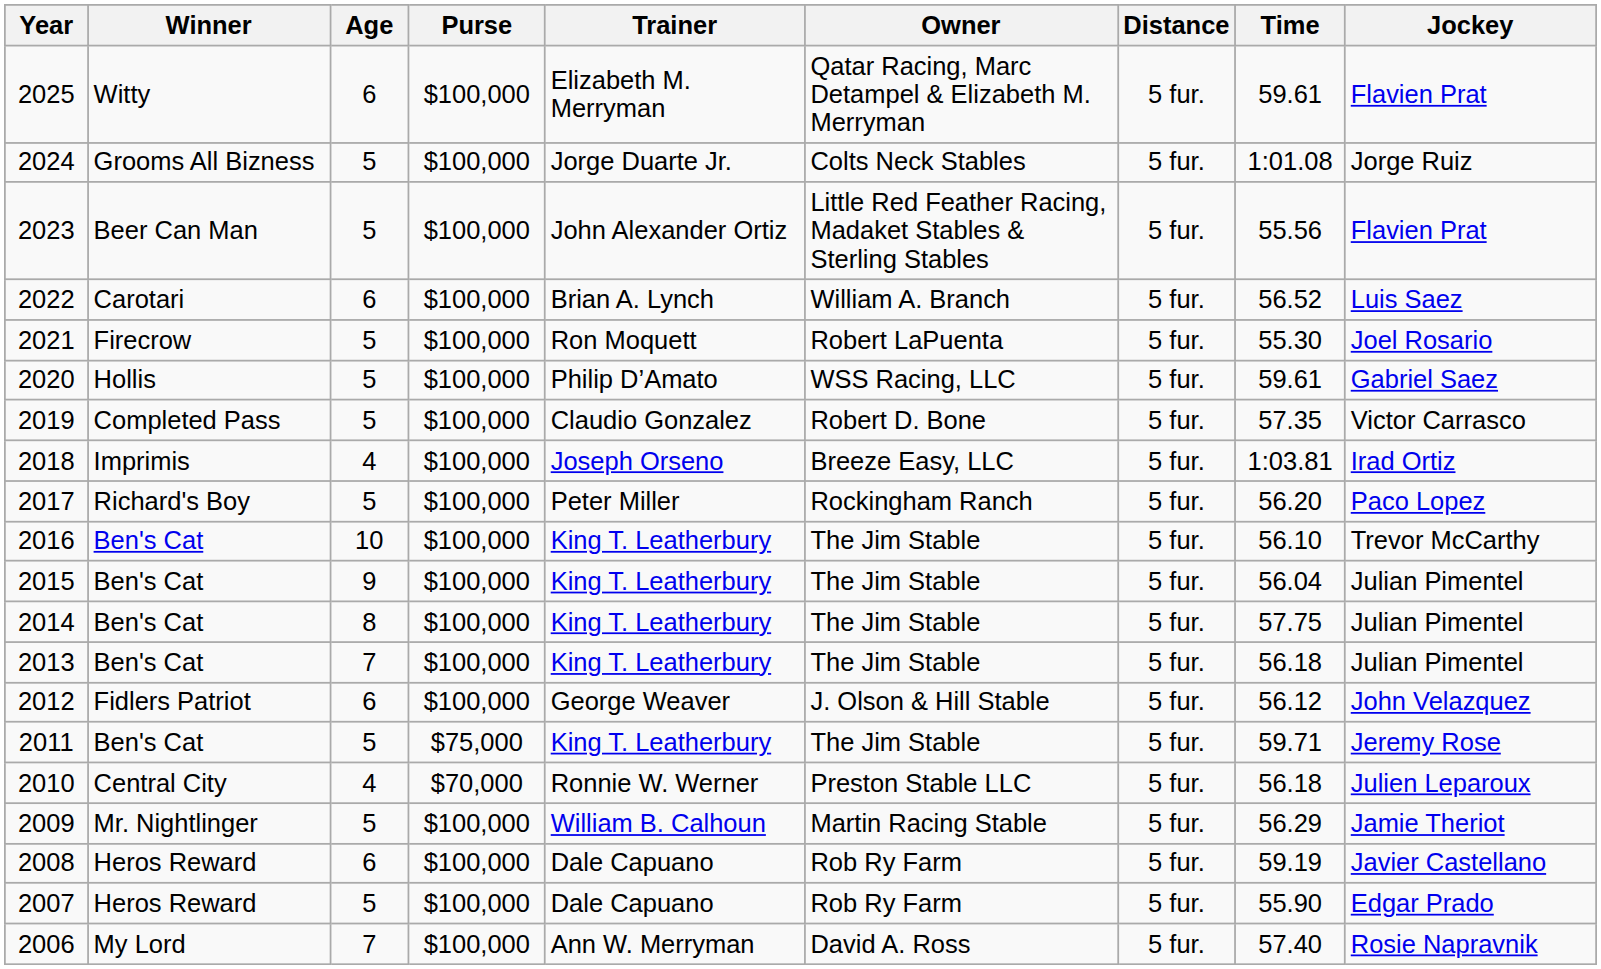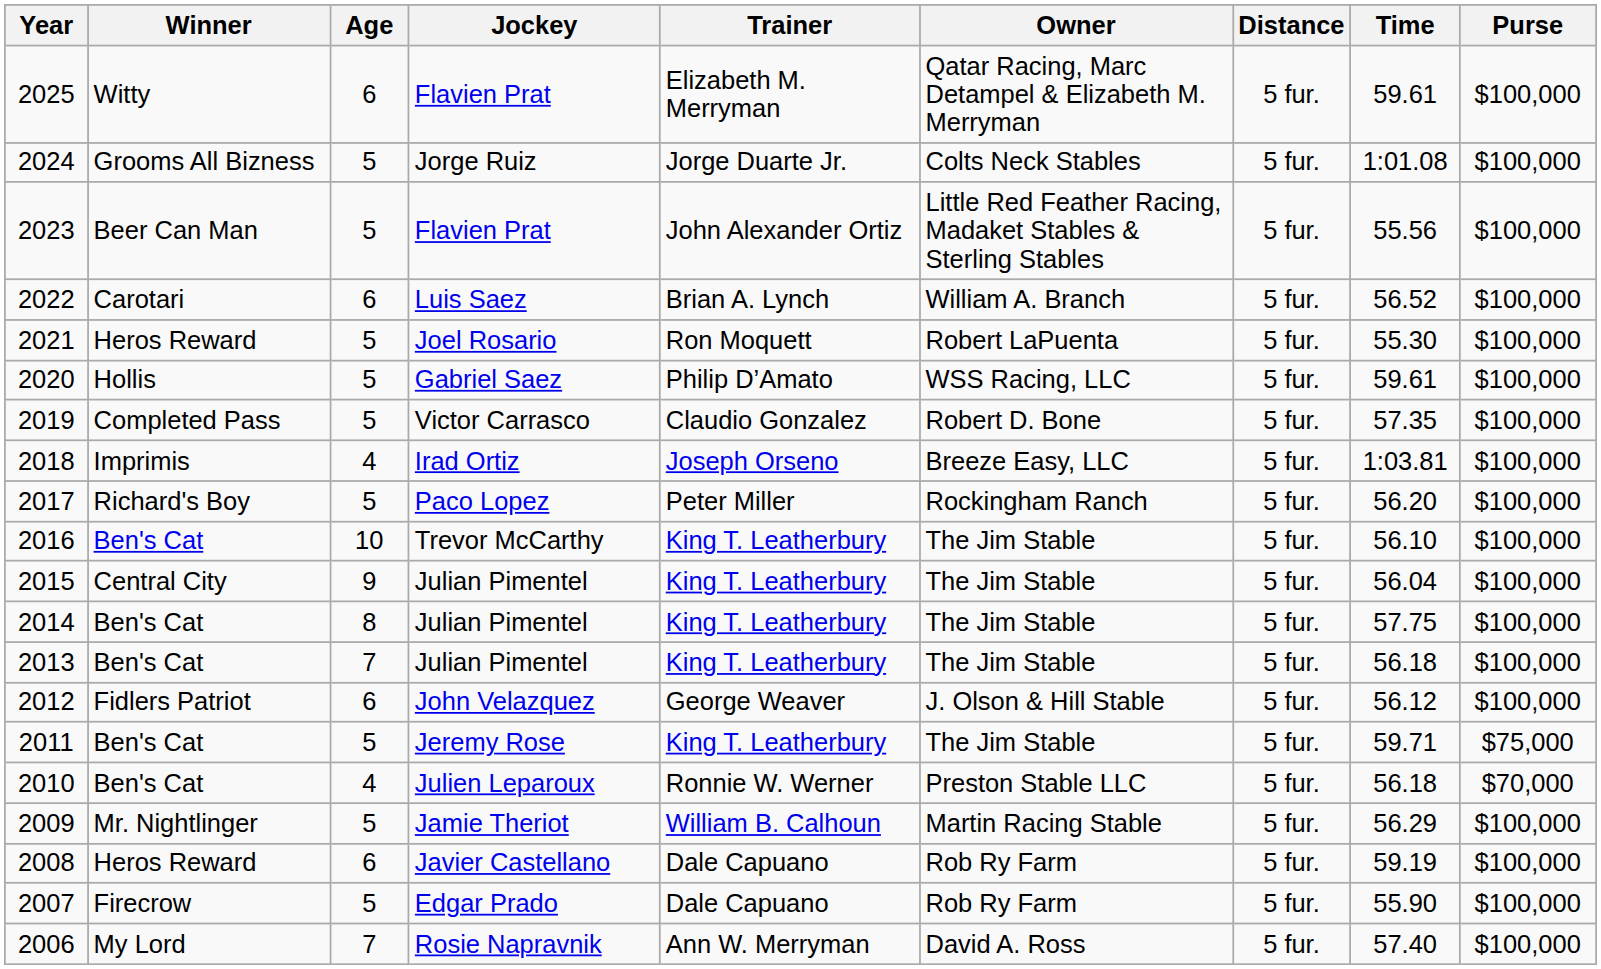 <table class="wikitable sortable" style="font-size:90%">
 <tr>
 <th style="width:40px">Year<br></th>
 <th style="width:130px">Winner<br></th>
 <th style="width:38px">Age<br></th>
-<th style="width:70px">Purse<br></th>
+<th style="width:135px">Jockey<br></th>
 <th style="width:140px">Trainer<br></th>
 <th style="width:170px">Owner<br></th>
 <th style="width:40px">Distance<br></th>
 <th style="width:55px">Time<br></th>
-<th style="width:135px">Jockey<br></th>
+<th style="width:70px">Purse<br></th>
 </tr>
 <tr>
 <td align="center">2025</td>
 <td>Witty</td>
 <td align="center">6</td>
-<td align="center">$100,000</td>
+<td><a href='#'>Flavien Prat</a></td>
 <td>Elizabeth M. Merryman</td>
 <td>Qatar Racing, Marc Detampel & Elizabeth M. Merryman</td>
 <td align="center">5 fur.</td>
 <td align="center">59.61</td>
-<td><a href='#'>Flavien Prat</a></td>
+<td align="center">$100,000</td>
 </tr>
 <tr>
 <td align="center">2024</td>
 <td>Grooms All Bizness</td>
 <td align="center">5</td>
-<td align="center">$100,000</td>
+<td>Jorge Ruiz</td>
 <td>Jorge Duarte Jr.</td>
 <td>Colts Neck Stables</td>
 <td align="center">5 fur.</td>
 <td align="center">1:01.08</td>
-<td>Jorge Ruiz</td>
+<td align="center">$100,000</td>
 </tr>
 <tr>
 <td align="center">2023</td>
 <td>Beer Can Man</td>
 <td align="center">5</td>
-<td align="center">$100,000</td>
+<td><a href='#'>Flavien Prat</a></td>
 <td>John Alexander Ortiz</td>
 <td>Little Red Feather Racing, Madaket Stables & Sterling Stables</td>
 <td align="center">5 fur.</td>
 <td align="center">55.56</td>
-<td><a href='#'>Flavien Prat</a></td>
+<td align="center">$100,000</td>
 </tr>
 <tr>
 <td align="center">2022</td>
 <td>Carotari</td>
 <td align="center">6</td>
-<td align="center">$100,000</td>
+<td><a href='#'>Luis Saez</a></td>
 <td>Brian A. Lynch</td>
 <td>William A. Branch</td>
 <td align="center">5 fur.</td>
 <td align="center">56.52</td>
-<td><a href='#'>Luis Saez</a></td>
+<td align="center">$100,000</td>
 </tr>
 <tr>
 <td align="center">2021</td>
-<td>Firecrow</td>
+<td>Heros Reward</td>
 <td align="center">5</td>
-<td align="center">$100,000</td>
+<td><a href='#'>Joel Rosario</a></td>
 <td>Ron Moquett</td>
 <td>Robert LaPuenta</td>
 <td align="center">5 fur.</td>
 <td align="center">55.30</td>
-<td><a href='#'>Joel Rosario</a></td>
+<td align="center">$100,000</td>
 </tr>
 <tr>
 <td align="center">2020</td>
 <td>Hollis</td>
 <td align="center">5</td>
-<td align="center">$100,000</td>
+<td><a href='#'>Gabriel Saez</a></td>
 <td>Philip D’Amato</td>
 <td>WSS Racing, LLC</td>
 <td align="center">5 fur.</td>
 <td align="center">59.61</td>
-<td><a href='#'>Gabriel Saez</a></td>
+<td align="center">$100,000</td>
 </tr>
 <tr>
 <td align="center">2019</td>
 <td>Completed Pass</td>
 <td align="center">5</td>
-<td align="center">$100,000</td>
+<td>Victor Carrasco</td>
 <td>Claudio Gonzalez</td>
 <td>Robert D. Bone</td>
 <td align="center">5 fur.</td>
 <td align="center">57.35</td>
-<td>Victor Carrasco</td>
+<td align="center">$100,000</td>
 </tr>
 <tr>
 <td align="center">2018</td>
 <td>Imprimis</td>
 <td align="center">4</td>
-<td align="center">$100,000</td>
+<td><a href='#'>Irad Ortiz</a></td>
 <td><a href='#'>Joseph Orseno</a></td>
 <td>Breeze Easy, LLC</td>
 <td align="center">5 fur.</td>
 <td align="center">1:03.81</td>
-<td><a href='#'>Irad Ortiz</a></td>
+<td align="center">$100,000</td>
 </tr>
 <tr>
 <td align="center">2017</td>
 <td>Richard's Boy</td>
 <td align="center">5</td>
-<td align="center">$100,000</td>
+<td><a href='#'>Paco Lopez</a></td>
 <td>Peter Miller</td>
 <td>Rockingham Ranch</td>
 <td align="center">5 fur.</td>
 <td align="center">56.20</td>
-<td><a href='#'>Paco Lopez</a></td>
+<td align="center">$100,000</td>
 </tr>
 <tr>
 <td align="center">2016</td>
 <td><a href='#'>Ben's Cat</a></td>
 <td align="center">10</td>
-<td align="center">$100,000</td>
+<td>Trevor McCarthy</td>
 <td><a href='#'>King T. Leatherbury</a></td>
 <td>The Jim Stable</td>
 <td align="center">5 fur.</td>
 <td align="center">56.10</td>
-<td>Trevor McCarthy</td>
+<td align="center">$100,000</td>
 </tr>
 <tr>
 <td align="center">2015</td>
-<td>Ben's Cat</td>
+<td>Central City</td>
 <td align="center">9</td>
-<td align="center">$100,000</td>
+<td>Julian Pimentel</td>
 <td><a href='#'>King T. Leatherbury</a></td>
 <td>The Jim Stable</td>
 <td align="center">5 fur.</td>
 <td align="center">56.04</td>
-<td>Julian Pimentel</td>
+<td align="center">$100,000</td>
 </tr>
 <tr>
 <td align="center">2014</td>
 <td>Ben's Cat</td>
 <td align="center">8</td>
-<td align="center">$100,000</td>
+<td>Julian Pimentel</td>
 <td><a href='#'>King T. Leatherbury</a></td>
 <td>The Jim Stable</td>
 <td align="center">5 fur.</td>
 <td align="center">57.75</td>
-<td>Julian Pimentel</td>
+<td align="center">$100,000</td>
 </tr>
 <tr>
 <td align="center">2013</td>
 <td>Ben's Cat</td>
 <td align="center">7</td>
-<td align="center">$100,000</td>
+<td>Julian Pimentel</td>
 <td><a href='#'>King T. Leatherbury</a></td>
 <td>The Jim Stable</td>
 <td align="center">5 fur.</td>
 <td align="center">56.18</td>
-<td>Julian Pimentel</td>
+<td align="center">$100,000</td>
 </tr>
 <tr>
 <td align="center">2012</td>
 <td>Fidlers Patriot</td>
 <td align="center">6</td>
-<td align="center">$100,000</td>
+<td><a href='#'>John Velazquez</a></td>
 <td>George Weaver</td>
 <td>J. Olson & Hill Stable</td>
 <td align="center">5 fur.</td>
 <td align="center">56.12</td>
-<td><a href='#'>John Velazquez</a></td>
+<td align="center">$100,000</td>
 </tr>
 <tr>
 <td align="center">2011</td>
 <td>Ben's Cat</td>
 <td align="center">5</td>
-<td align="center">$75,000</td>
+<td><a href='#'>Jeremy Rose</a></td>
 <td><a href='#'>King T. Leatherbury</a></td>
 <td>The Jim Stable</td>
 <td align="center">5 fur.</td>
 <td align="center">59.71</td>
-<td><a href='#'>Jeremy Rose</a></td>
+<td align="center">$75,000</td>
 </tr>
 <tr>
 <td align="center">2010</td>
-<td>Central City</td>
+<td>Ben's Cat</td>
 <td align="center">4</td>
-<td align="center">$70,000</td>
+<td><a href='#'>Julien Leparoux</a></td>
 <td>Ronnie W. Werner</td>
 <td>Preston Stable LLC</td>
 <td align="center">5 fur.</td>
 <td align="center">56.18</td>
-<td><a href='#'>Julien Leparoux</a></td>
+<td align="center">$70,000</td>
 </tr>
 <tr>
 <td align="center">2009</td>
 <td>Mr. Nightlinger</td>
 <td align="center">5</td>
-<td align="center">$100,000</td>
+<td><a href='#'>Jamie Theriot</a></td>
 <td><a href='#'>William B. Calhoun</a></td>
 <td>Martin Racing Stable</td>
 <td align="center">5 fur.</td>
 <td align="center">56.29</td>
-<td><a href='#'>Jamie Theriot</a></td>
+<td align="center">$100,000</td>
 </tr>
 <tr>
 <td align="center">2008</td>
 <td>Heros Reward</td>
 <td align="center">6</td>
-<td align="center">$100,000</td>
+<td><a href='#'>Javier Castellano</a></td>
 <td>Dale Capuano</td>
 <td>Rob Ry Farm</td>
 <td align="center">5 fur.</td>
 <td align="center">59.19</td>
-<td><a href='#'>Javier Castellano</a></td>
+<td align="center">$100,000</td>
 </tr>
 <tr>
 <td align="center">2007</td>
-<td>Heros Reward</td>
+<td>Firecrow</td>
 <td align="center">5</td>
-<td align="center">$100,000</td>
+<td><a href='#'>Edgar Prado</a></td>
 <td>Dale Capuano</td>
 <td>Rob Ry Farm</td>
 <td align="center">5 fur.</td>
 <td align="center">55.90</td>
-<td><a href='#'>Edgar Prado</a></td>
+<td align="center">$100,000</td>
 </tr>
 <tr>
 <td align="center">2006</td>
 <td>My Lord</td>
 <td align="center">7</td>
-<td align="center">$100,000</td>
+<td><a href='#'>Rosie Napravnik</a></td>
 <td>Ann W. Merryman</td>
 <td>David A. Ross</td>
 <td align="center">5 fur.</td>
 <td align="center">57.40</td>
-<td><a href='#'>Rosie Napravnik</a></td>
+<td align="center">$100,000</td>
 </tr>
 </table>
